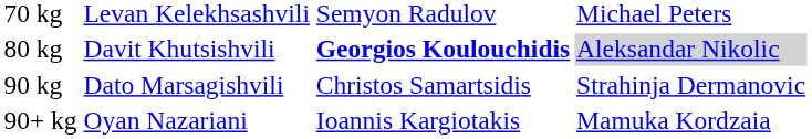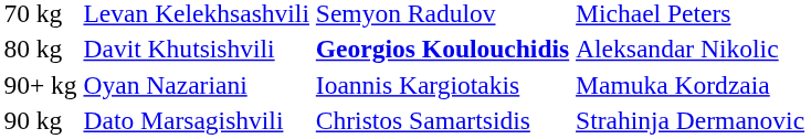 <table>
 <tr>
 <td>70 kg</td>
 <td> <a href='#'>Levan Kelekhsashvili</a></td>
 <td> <a href='#'>Semyon Radulov</a></td>
 <td> <a href='#'>Michael Peters</a></td>
 </tr>
 <tr>
 <td>80 kg</td>
 <td> <a href='#'>Davit Khutsishvili</a></td>
 <td><strong> <a href='#'>Georgios Koulouchidis</a></strong></td>
-<td style="background: lightgrey;"> <a href='#'>Aleksandar Nikolic</a></td>
+<td> <a href='#'>Aleksandar Nikolic</a></td>
+</tr>
+<tr>
+<td>90+ kg</td>
+<td> <a href='#'>Oyan Nazariani</a></td>
+<td> <a href='#'>Ioannis Kargiotakis</a></td>
+<td> <a href='#'>Mamuka Kordzaia</a></td>
 </tr>
 <tr>
 <td>90 kg</td>
 <td> <a href='#'>Dato Marsagishvili</a></td>
 <td> <a href='#'>Christos Samartsidis</a></td>
 <td> <a href='#'>Strahinja Dermanovic</a></td>
 </tr>
-<tr>
-<td>90+ kg</td>
-<td> <a href='#'>Oyan Nazariani</a></td>
-<td> <a href='#'>Ioannis Kargiotakis</a></td>
-<td> <a href='#'>Mamuka Kordzaia</a></td>
-</tr>
 </table>
